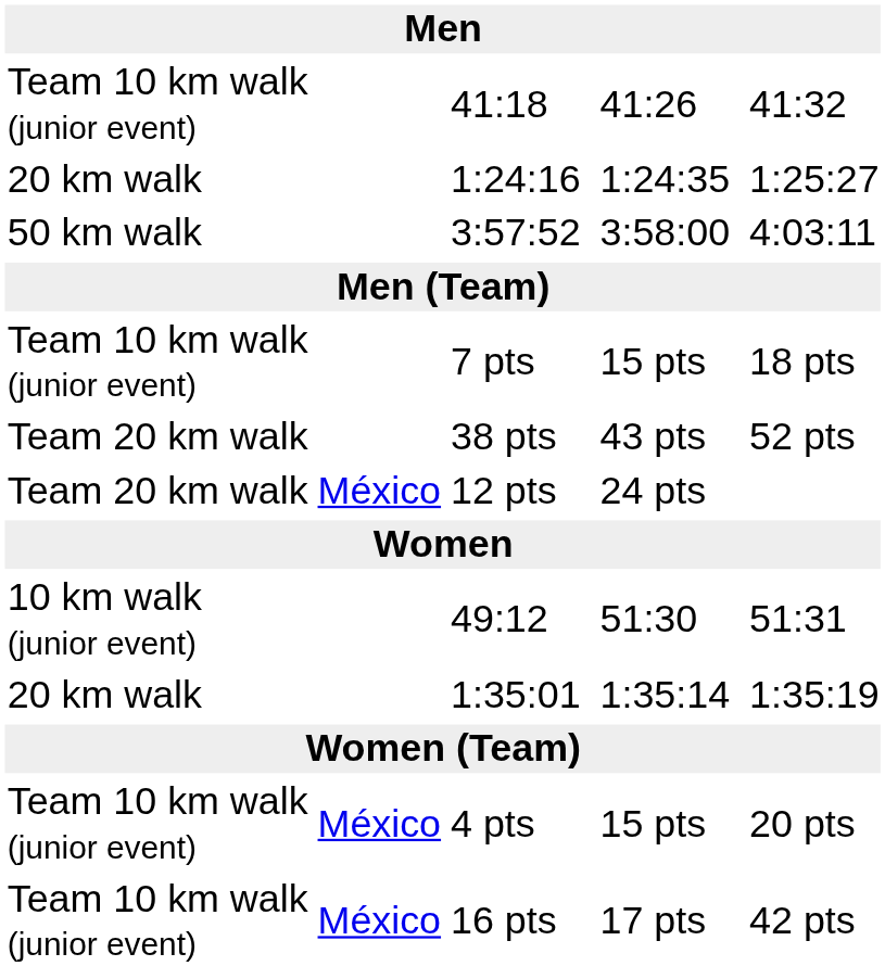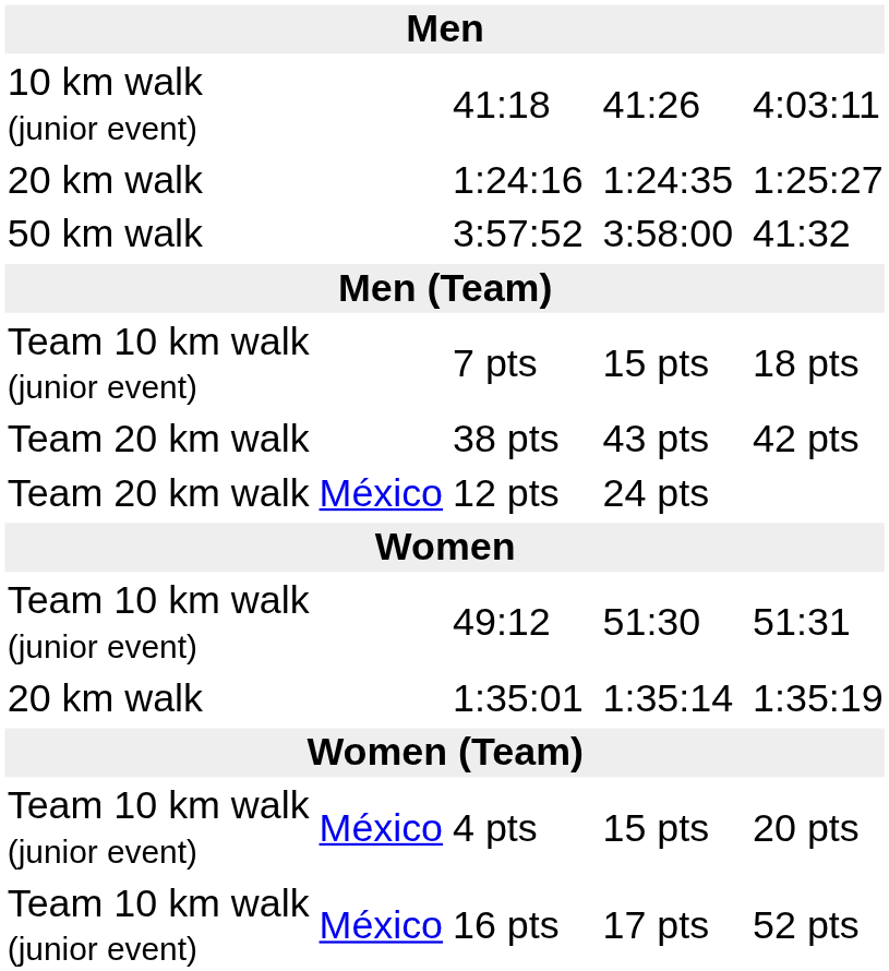 <table>
 <tr>
 <td colspan=7 bgcolor=#eeeeee style="text-align:center;"><strong>Men</strong></td>
 </tr>
 <tr>
-<td>Team 10 km walk<br><small>(junior event)</small></td>
+<td>10 km walk<br><small>(junior event)</small></td>
 <td></td>
 <td>41:18</td>
 <td></td>
 <td>41:26</td>
 <td></td>
-<td>41:32</td>
+<td>4:03:11</td>
 </tr>
 <tr>
 <td>20 km walk</td>
 <td></td>
 <td>1:24:16</td>
 <td></td>
 <td>1:24:35</td>
 <td></td>
 <td>1:25:27</td>
 </tr>
 <tr>
 <td>50 km walk</td>
 <td></td>
 <td>3:57:52</td>
 <td></td>
 <td>3:58:00</td>
 <td></td>
-<td>4:03:11</td>
+<td>41:32</td>
 </tr>
 <tr>
 <td colspan=7 bgcolor=#eeeeee style="text-align:center;"><strong>Men (Team)</strong></td>
 </tr>
 <tr>
 <td>Team 10 km walk<br><small>(junior event)</small></td>
 <td></td>
 <td>7 pts</td>
 <td></td>
 <td>15 pts</td>
 <td></td>
 <td>18 pts</td>
 </tr>
 <tr>
 <td>Team 20 km walk</td>
 <td></td>
 <td>38 pts</td>
 <td></td>
 <td>43 pts</td>
 <td></td>
-<td>52 pts</td>
+<td>42 pts</td>
 </tr>
 <tr>
 <td>Team 20 km walk</td>
 <td> <a href='#'>México</a></td>
 <td>12 pts</td>
 <td></td>
 <td>24 pts</td>
 <td></td>
 <td></td>
 </tr>
 <tr>
 <td colspan=7 bgcolor=#eeeeee style="text-align:center;"><strong>Women</strong></td>
 </tr>
 <tr>
-<td>10 km walk<br><small>(junior event)</small></td>
+<td>Team 10 km walk<br><small>(junior event)</small></td>
 <td></td>
 <td>49:12</td>
 <td></td>
 <td>51:30</td>
 <td></td>
 <td>51:31</td>
 </tr>
 <tr>
 <td>20 km walk</td>
 <td></td>
 <td>1:35:01</td>
 <td></td>
 <td>1:35:14</td>
 <td></td>
 <td>1:35:19</td>
 </tr>
 <tr>
 <td colspan=7 bgcolor=#eeeeee style="text-align:center;"><strong>Women (Team)</strong></td>
 </tr>
 <tr>
 <td>Team 10 km walk<br><small>(junior event)</small></td>
 <td> <a href='#'>México</a></td>
 <td>4 pts</td>
 <td></td>
 <td>15 pts</td>
 <td></td>
 <td>20 pts</td>
 </tr>
 <tr>
 <td>Team 10 km walk<br><small>(junior event)</small></td>
 <td> <a href='#'>México</a></td>
 <td>16 pts</td>
 <td></td>
 <td>17 pts</td>
 <td></td>
-<td>42 pts</td>
+<td>52 pts</td>
 </tr>
 </table>
